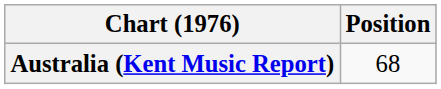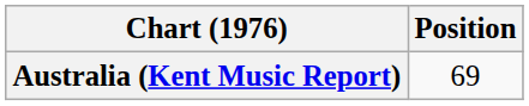 <table class="wikitable sortable plainrowheaders" style="text-align:center">
 <tr>
 <th>Chart (1976)</th>
 <th>Position</th>
 </tr>
 <tr>
 <th scope="row">Australia (<a href='#'>Kent Music Report</a>)</th>
-<td>68</td>
+<td>69</td>
 </tr>
 </table>
